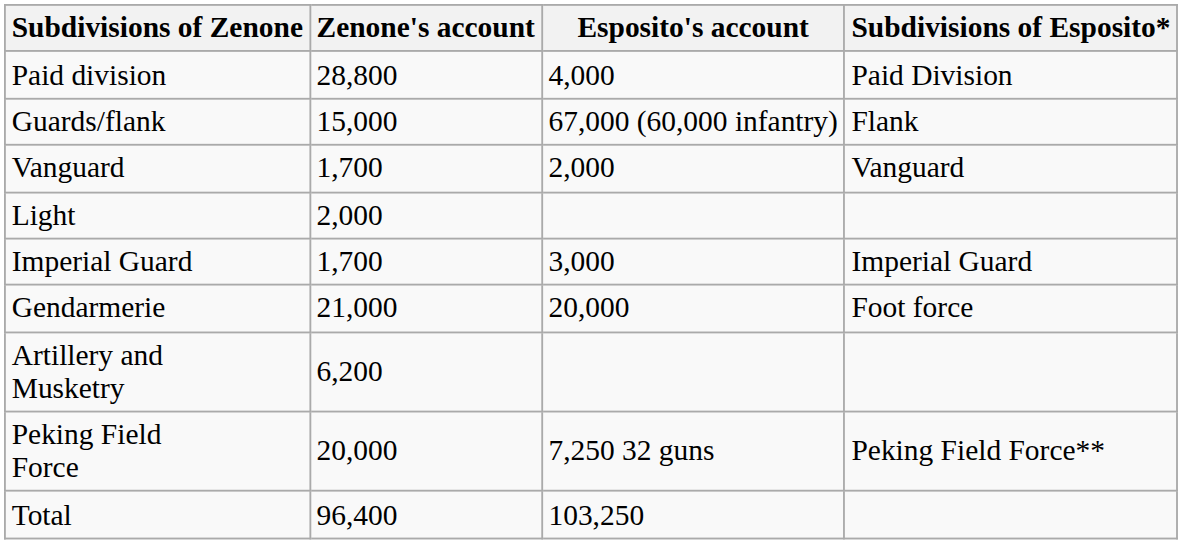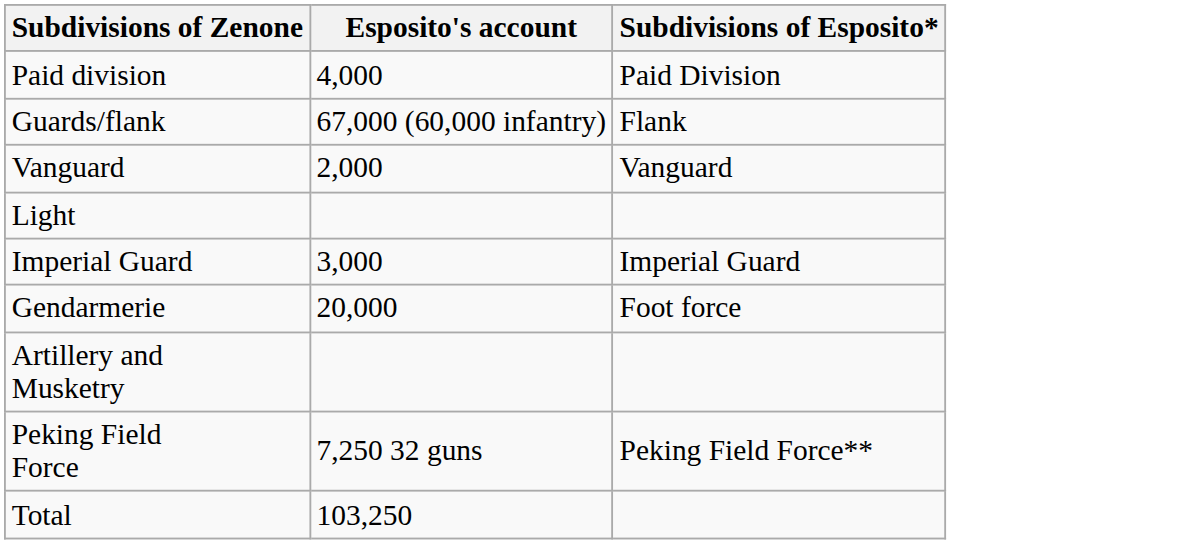 <table class="wikitable collapsible collapsed">
 <tr>
 <th>Subdivisions of Zenone</th>
-<th>Zenone's account</th>
 <th>Esposito's account</th>
 <th>Subdivisions of Esposito*</th>
 </tr>
 <tr>
 <td>Paid division</td>
-<td>28,800</td>
 <td>4,000</td>
 <td>Paid Division</td>
 </tr>
 <tr>
 <td>Guards/flank</td>
-<td>15,000</td>
 <td>67,000 (60,000 infantry)</td>
 <td>Flank</td>
 </tr>
 <tr>
 <td>Vanguard</td>
-<td>1,700</td>
 <td>2,000</td>
 <td>Vanguard</td>
 </tr>
 <tr>
 <td>Light</td>
-<td>2,000</td>
 <td></td>
 <td></td>
 </tr>
 <tr>
 <td>Imperial Guard</td>
-<td>1,700</td>
 <td>3,000</td>
 <td>Imperial Guard</td>
 </tr>
 <tr>
 <td>Gendarmerie</td>
-<td>21,000</td>
 <td>20,000</td>
 <td>Foot force</td>
 </tr>
 <tr>
 <td>Artillery and<br>Musketry</td>
-<td>6,200</td>
 <td></td>
 <td></td>
 </tr>
 <tr>
 <td>Peking Field<br>Force</td>
-<td>20,000</td>
 <td>7,250 32 guns</td>
 <td>Peking Field Force**</td>
 </tr>
 <tr>
 <td>Total</td>
-<td>96,400</td>
 <td>103,250</td>
 <td></td>
 </tr>
 </table>
